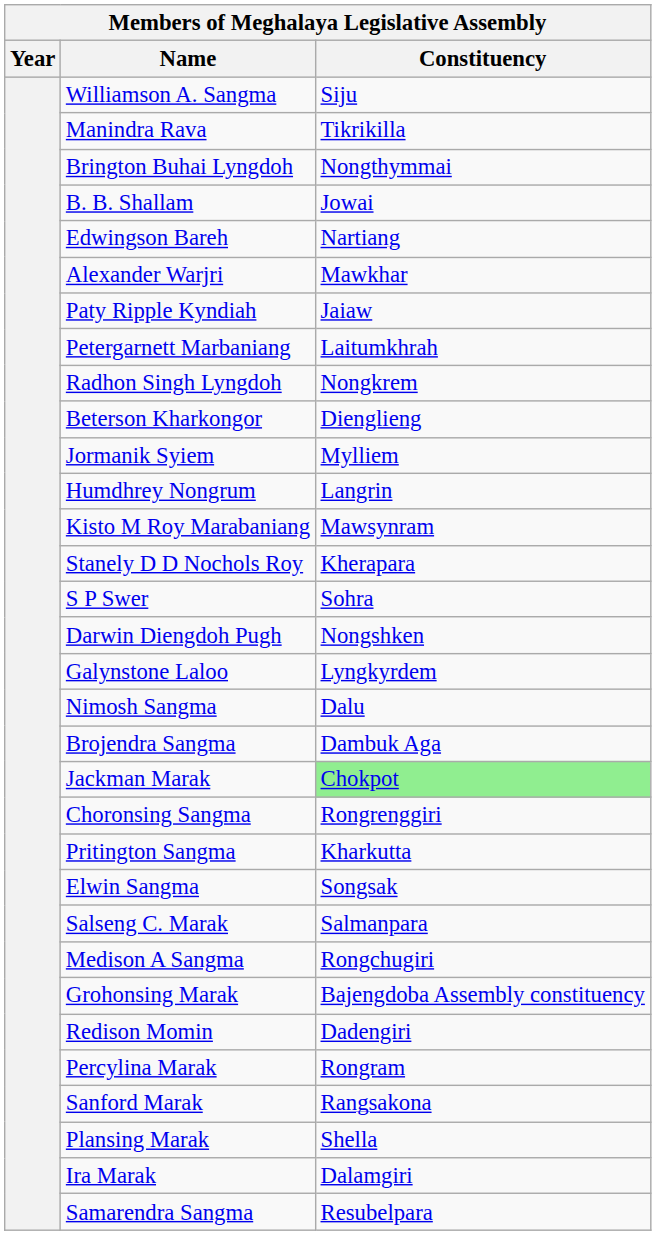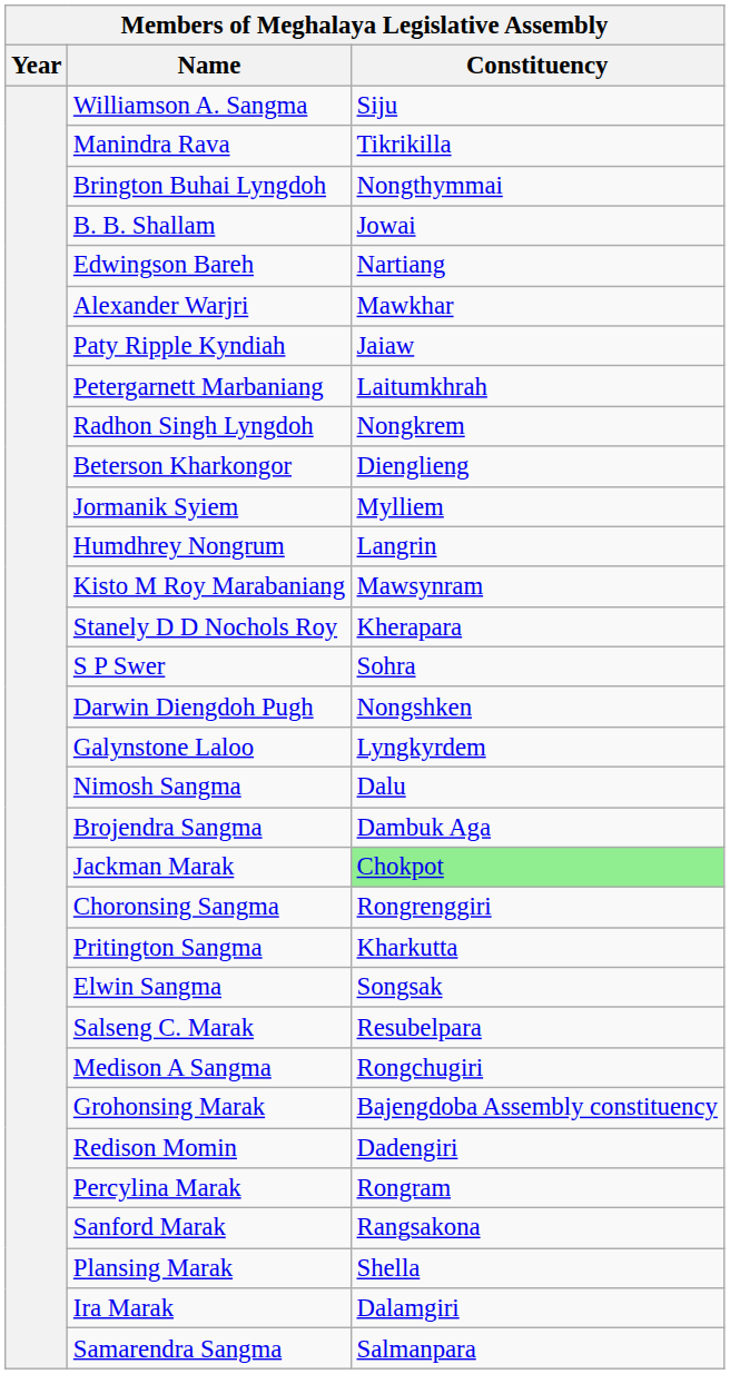 <table class="wikitable sortable">
 <tr>
 <th colspan="3">Members of Meghalaya Legislative Assembly</th>
 </tr>
 <tr>
 <th>Year</th>
 <th>Name</th>
 <th>Constituency</th>
 </tr>
 <tr>
 <th rowspan="32"></th>
 <td><a href='#'>Williamson A. Sangma</a></td>
 <td><a href='#'>Siju</a></td>
 </tr>
 <tr>
 <td><a href='#'>Manindra Rava</a></td>
 <td><a href='#'>Tikrikilla</a></td>
 </tr>
 <tr>
 <td><a href='#'>Brington Buhai Lyngdoh</a></td>
 <td><a href='#'>Nongthymmai</a></td>
 </tr>
 <tr>
 <td><a href='#'>B. B. Shallam</a></td>
 <td><a href='#'>Jowai</a></td>
 </tr>
 <tr>
 <td><a href='#'>Edwingson Bareh</a></td>
 <td><a href='#'>Nartiang</a></td>
 </tr>
 <tr>
 <td><a href='#'>Alexander Warjri</a></td>
 <td><a href='#'>Mawkhar</a></td>
 </tr>
 <tr>
 <td><a href='#'>Paty Ripple Kyndiah</a></td>
 <td><a href='#'>Jaiaw</a></td>
 </tr>
 <tr>
 <td><a href='#'>Petergarnett Marbaniang</a></td>
 <td><a href='#'>Laitumkhrah</a></td>
 </tr>
 <tr>
 <td><a href='#'>Radhon Singh Lyngdoh</a></td>
 <td><a href='#'>Nongkrem</a></td>
 </tr>
 <tr>
 <td><a href='#'>Beterson Kharkongor</a></td>
 <td><a href='#'>Dienglieng</a></td>
 </tr>
 <tr>
 <td><a href='#'>Jormanik Syiem</a></td>
 <td><a href='#'>Mylliem</a></td>
 </tr>
 <tr>
 <td><a href='#'>Humdhrey Nongrum</a></td>
 <td><a href='#'>Langrin</a></td>
 </tr>
 <tr>
 <td><a href='#'>Kisto M Roy Marabaniang</a></td>
 <td><a href='#'>Mawsynram</a></td>
 </tr>
 <tr>
 <td><a href='#'>Stanely D D Nochols Roy</a></td>
 <td><a href='#'>Kherapara</a></td>
 </tr>
 <tr>
 <td><a href='#'>S P Swer</a></td>
 <td><a href='#'>Sohra</a></td>
 </tr>
 <tr>
 <td><a href='#'>Darwin Diengdoh Pugh</a></td>
 <td><a href='#'>Nongshken</a></td>
 </tr>
 <tr>
 <td><a href='#'>Galynstone Laloo</a></td>
 <td><a href='#'>Lyngkyrdem</a></td>
 </tr>
 <tr>
 <td><a href='#'>Nimosh Sangma</a></td>
 <td><a href='#'>Dalu</a></td>
 </tr>
 <tr>
 <td><a href='#'>Brojendra Sangma</a></td>
 <td><a href='#'>Dambuk Aga</a></td>
 </tr>
 <tr>
 <td><a href='#'>Jackman Marak</a></td>
 <td style="background: lightgreen;"><a href='#'>Chokpot</a></td>
 </tr>
 <tr>
 <td><a href='#'>Choronsing Sangma</a></td>
 <td><a href='#'>Rongrenggiri</a></td>
 </tr>
 <tr>
 <td><a href='#'>Pritington Sangma</a></td>
 <td><a href='#'>Kharkutta</a></td>
 </tr>
 <tr>
 <td><a href='#'>Elwin Sangma</a></td>
 <td><a href='#'>Songsak</a></td>
 </tr>
 <tr>
 <td><a href='#'>Salseng C. Marak</a></td>
-<td><a href='#'>Salmanpara</a></td>
+<td><a href='#'>Resubelpara</a></td>
 </tr>
 <tr>
 <td><a href='#'>Medison A Sangma</a></td>
 <td><a href='#'>Rongchugiri</a></td>
 </tr>
 <tr>
 <td><a href='#'>Grohonsing Marak</a></td>
 <td><a href='#'>Bajengdoba Assembly constituency</a></td>
 </tr>
 <tr>
 <td><a href='#'>Redison Momin</a></td>
 <td><a href='#'>Dadengiri</a></td>
 </tr>
 <tr>
 <td><a href='#'>Percylina Marak</a></td>
 <td><a href='#'>Rongram</a></td>
 </tr>
 <tr>
 <td><a href='#'>Sanford Marak</a></td>
 <td><a href='#'>Rangsakona</a></td>
 </tr>
 <tr>
 <td><a href='#'>Plansing Marak</a></td>
 <td><a href='#'>Shella</a></td>
 </tr>
 <tr>
 <td><a href='#'>Ira Marak</a></td>
 <td><a href='#'>Dalamgiri</a></td>
 </tr>
 <tr>
 <td><a href='#'>Samarendra Sangma</a></td>
-<td><a href='#'>Resubelpara</a></td>
+<td><a href='#'>Salmanpara</a></td>
 </tr>
 </table>
